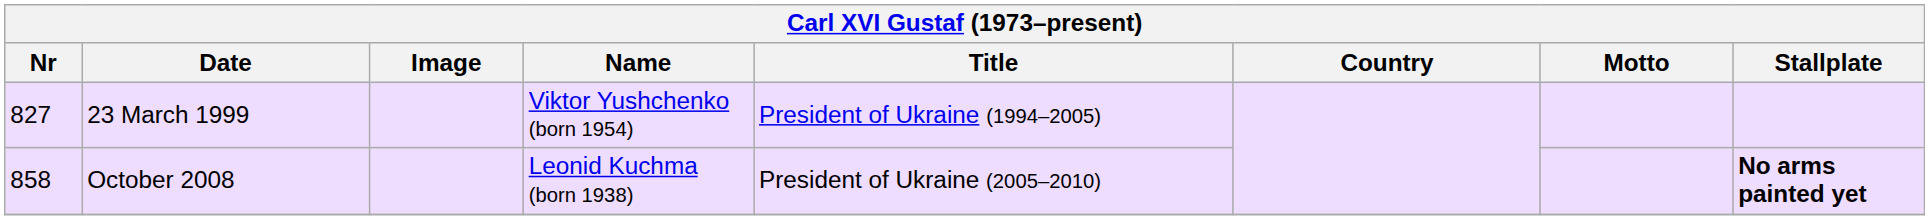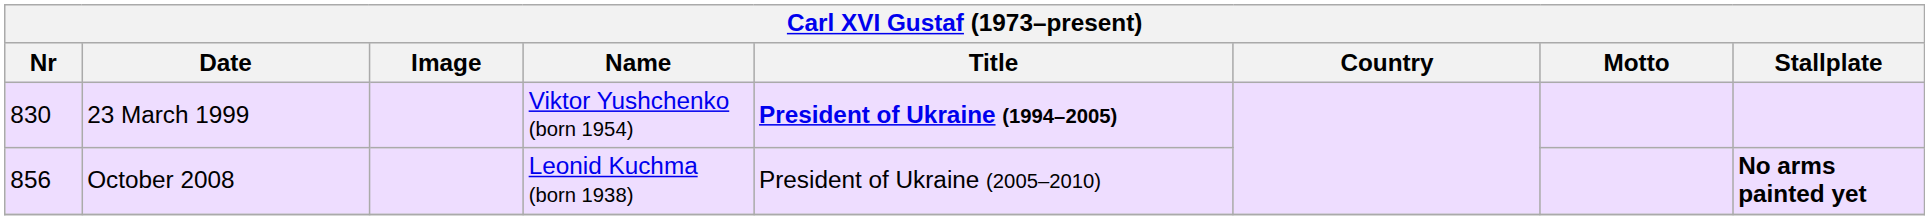 <table class="wikitable" width=100%>
 <tr>
 <th colspan=8><a href='#'>Carl XVI Gustaf</a> (1973–present)</th>
 </tr>
 <tr>
 <th width=4%>Nr</th>
 <th width=15%>Date</th>
 <th width=8%>Image</th>
 <th width=12%>Name</th>
 <th>Title</th>
 <th width=16%>Country</th>
 <th width=10%>Motto</th>
 <th width=10%>Stallplate</th>
 </tr>
 <tr bgcolor="#EEDDFF">
-<td>827</td>
+<td>830</td>
 <td>23 March 1999</td>
 <td></td>
 <td><a href='#'>Viktor Yushchenko</a><br><small>(born 1954)</small></td>
-<td><a href='#'>President of Ukraine</a> <small>(1994–2005)</small><br></td>
+<td><strong><a href='#'>President of Ukraine</a> <small>(1994–2005)</small><br></strong></td>
 <td rowspan="2"></td>
 <td></td>
 <td></td>
 </tr>
 <tr bgcolor="#EEDDFF">
-<td>858</td>
+<td>856</td>
 <td>October 2008</td>
 <td></td>
 <td><a href='#'>Leonid Kuchma</a><br><small>(born 1938)</small></td>
 <td>President of Ukraine <small>(2005–2010)</small><br></td>
 <td></td>
 <td><strong>No arms painted yet</strong></td>
 </tr>
 <tr>
 </tr>
 </table>
